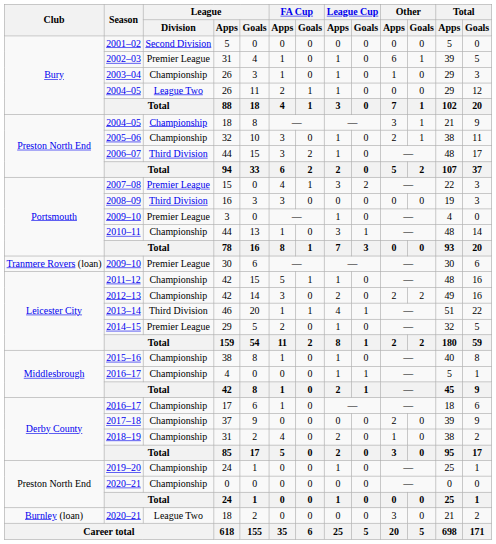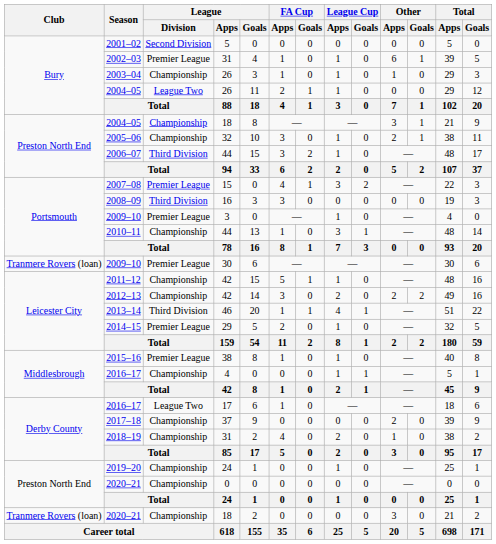 <table class=wikitable style=text-align:center>
 <tr>
 <th rowspan=2>Club</th>
 <th rowspan=2>Season</th>
 <th colspan=3>League</th>
 <th colspan=2><a href='#'>FA Cup</a></th>
 <th colspan=2><a href='#'>League Cup</a></th>
 <th colspan=2>Other</th>
 <th colspan=2>Total</th>
 </tr>
 <tr>
 <th>Division</th>
 <th>Apps</th>
 <th>Goals</th>
 <th>Apps</th>
 <th>Goals</th>
 <th>Apps</th>
 <th>Goals</th>
 <th>Apps</th>
 <th>Goals</th>
 <th>Apps</th>
 <th>Goals</th>
 </tr>
 <tr>
 <td rowspan=5><a href='#'>Bury</a></td>
 <td><a href='#'>2001–02</a></td>
 <td><a href='#'>Second Division</a></td>
 <td>5</td>
 <td>0</td>
 <td>0</td>
 <td>0</td>
 <td>0</td>
 <td>0</td>
 <td>0</td>
 <td>0</td>
 <td>5</td>
 <td>0</td>
 </tr>
 <tr>
 <td><a href='#'>2002–03</a></td>
 <td>Premier League</td>
 <td>31</td>
 <td>4</td>
 <td>1</td>
 <td>0</td>
 <td>1</td>
 <td>0</td>
 <td>6</td>
 <td>1</td>
 <td>39</td>
 <td>5</td>
 </tr>
 <tr>
 <td><a href='#'>2003–04</a></td>
 <td>Championship</td>
 <td>26</td>
 <td>3</td>
 <td>1</td>
 <td>0</td>
 <td>1</td>
 <td>0</td>
 <td>1</td>
 <td>0</td>
 <td>29</td>
 <td>3</td>
 </tr>
 <tr>
 <td><a href='#'>2004–05</a></td>
 <td><a href='#'>League Two</a></td>
 <td>26</td>
 <td>11</td>
 <td>2</td>
 <td>1</td>
 <td>1</td>
 <td>0</td>
 <td>0</td>
 <td>0</td>
 <td>29</td>
 <td>12</td>
 </tr>
 <tr>
 <th colspan=2>Total</th>
 <th>88</th>
 <th>18</th>
 <th>4</th>
 <th>1</th>
 <th>3</th>
 <th>0</th>
 <th>7</th>
 <th>1</th>
 <th>102</th>
 <th>20</th>
 </tr>
 <tr>
 <td rowspan=4><a href='#'>Preston North End</a></td>
 <td><a href='#'>2004–05</a></td>
 <td><a href='#'>Championship</a></td>
 <td>18</td>
 <td>8</td>
 <td colspan=2>—</td>
 <td colspan=2>—</td>
 <td>3</td>
 <td>1</td>
 <td>21</td>
 <td>9</td>
 </tr>
 <tr>
 <td><a href='#'>2005–06</a></td>
 <td>Championship</td>
 <td>32</td>
 <td>10</td>
 <td>3</td>
 <td>0</td>
 <td>1</td>
 <td>0</td>
 <td>2</td>
 <td>1</td>
 <td>38</td>
 <td>11</td>
 </tr>
 <tr>
 <td><a href='#'>2006–07</a></td>
 <td><a href='#'>Third Division</a></td>
 <td>44</td>
 <td>15</td>
 <td>3</td>
 <td>2</td>
 <td>1</td>
 <td>0</td>
 <td colspan=2>—</td>
 <td>48</td>
 <td>17</td>
 </tr>
 <tr>
 <th colspan=2>Total</th>
 <th>94</th>
 <th>33</th>
 <th>6</th>
 <th>2</th>
 <th>2</th>
 <th>0</th>
 <th>5</th>
 <th>2</th>
 <th>107</th>
 <th>37</th>
 </tr>
 <tr>
 <td rowspan=5><a href='#'>Portsmouth</a></td>
 <td><a href='#'>2007–08</a></td>
 <td><a href='#'>Premier League</a></td>
 <td>15</td>
 <td>0</td>
 <td>4</td>
 <td>1</td>
 <td>3</td>
 <td>2</td>
 <td colspan=2>—</td>
 <td>22</td>
 <td>3</td>
 </tr>
 <tr>
 <td><a href='#'>2008–09</a></td>
 <td><a href='#'>Third Division</a></td>
 <td>16</td>
 <td>3</td>
 <td>3</td>
 <td>0</td>
 <td>0</td>
 <td>0</td>
 <td>0</td>
 <td>0</td>
 <td>19</td>
 <td>3</td>
 </tr>
 <tr>
 <td><a href='#'>2009–10</a></td>
 <td>Premier League</td>
 <td>3</td>
 <td>0</td>
 <td colspan=2>—</td>
 <td>1</td>
 <td>0</td>
 <td colspan=2>—</td>
 <td>4</td>
 <td>0</td>
 </tr>
 <tr>
 <td><a href='#'>2010–11</a></td>
 <td>Championship</td>
 <td>44</td>
 <td>13</td>
 <td>1</td>
 <td>0</td>
 <td>3</td>
 <td>1</td>
 <td colspan=2>—</td>
 <td>48</td>
 <td>14</td>
 </tr>
 <tr>
 <th colspan=2>Total</th>
 <th>78</th>
 <th>16</th>
 <th>8</th>
 <th>1</th>
 <th>7</th>
 <th>3</th>
 <th>0</th>
 <th>0</th>
 <th>93</th>
 <th>20</th>
 </tr>
 <tr>
 <td><a href='#'>Tranmere Rovers</a> (loan)</td>
 <td><a href='#'>2009–10</a></td>
 <td>Premier League</td>
 <td>30</td>
 <td>6</td>
 <td colspan=2>—</td>
 <td colspan=2>—</td>
 <td colspan=2>—</td>
 <td>30</td>
 <td>6</td>
 </tr>
 <tr>
 <td rowspan=5><a href='#'>Leicester City</a></td>
 <td><a href='#'>2011–12</a></td>
 <td>Championship</td>
 <td>42</td>
 <td>15</td>
 <td>5</td>
 <td>1</td>
 <td>1</td>
 <td>0</td>
 <td colspan=2>—</td>
 <td>48</td>
 <td>16</td>
 </tr>
 <tr>
 <td><a href='#'>2012–13</a></td>
 <td>Championship</td>
 <td>42</td>
 <td>14</td>
 <td>3</td>
 <td>0</td>
 <td>2</td>
 <td>0</td>
 <td>2</td>
 <td>2</td>
 <td>49</td>
 <td>16</td>
 </tr>
 <tr>
 <td><a href='#'>2013–14</a></td>
 <td>Third Division</td>
 <td>46</td>
 <td>20</td>
 <td>1</td>
 <td>1</td>
 <td>4</td>
 <td>1</td>
 <td colspan=2>—</td>
 <td>51</td>
 <td>22</td>
 </tr>
 <tr>
 <td><a href='#'>2014–15</a></td>
 <td>Premier League</td>
 <td>29</td>
 <td>5</td>
 <td>2</td>
 <td>0</td>
 <td>1</td>
 <td>0</td>
 <td colspan=2>—</td>
 <td>32</td>
 <td>5</td>
 </tr>
 <tr>
 <th colspan=2>Total</th>
 <th>159</th>
 <th>54</th>
 <th>11</th>
 <th>2</th>
 <th>8</th>
 <th>1</th>
 <th>2</th>
 <th>2</th>
 <th>180</th>
 <th>59</th>
 </tr>
 <tr>
 <td rowspan=3><a href='#'>Middlesbrough</a></td>
 <td><a href='#'>2015–16</a></td>
-<td>Championship</td>
+<td>Premier League</td>
 <td>38</td>
 <td>8</td>
 <td>1</td>
 <td>0</td>
 <td>1</td>
 <td>0</td>
 <td colspan=2>—</td>
 <td>40</td>
 <td>8</td>
 </tr>
 <tr>
 <td><a href='#'>2016–17</a></td>
 <td>Championship</td>
 <td>4</td>
 <td>0</td>
 <td>0</td>
 <td>0</td>
 <td>1</td>
 <td>1</td>
 <td colspan=2>—</td>
 <td>5</td>
 <td>1</td>
 </tr>
 <tr>
 <th colspan=2>Total</th>
 <th>42</th>
 <th>8</th>
 <th>1</th>
 <th>0</th>
 <th>2</th>
 <th>1</th>
 <th colspan=2>—</th>
 <th>45</th>
 <th>9</th>
 </tr>
 <tr>
 <td rowspan=4><a href='#'>Derby County</a></td>
 <td><a href='#'>2016–17</a></td>
-<td>Championship</td>
+<td>League Two</td>
 <td>17</td>
 <td>6</td>
 <td>1</td>
 <td>0</td>
 <td colspan=2>—</td>
 <td colspan=2>—</td>
 <td>18</td>
 <td>6</td>
 </tr>
 <tr>
 <td><a href='#'>2017–18</a></td>
 <td>Championship</td>
 <td>37</td>
 <td>9</td>
 <td>0</td>
 <td>0</td>
 <td>0</td>
 <td>0</td>
 <td>2</td>
 <td>0</td>
 <td>39</td>
 <td>9</td>
 </tr>
 <tr>
 <td><a href='#'>2018–19</a></td>
 <td>Championship</td>
 <td>31</td>
 <td>2</td>
 <td>4</td>
 <td>0</td>
 <td>2</td>
 <td>0</td>
 <td>1</td>
 <td>0</td>
 <td>38</td>
 <td>2</td>
 </tr>
 <tr>
 <th colspan=2>Total</th>
 <th>85</th>
 <th>17</th>
 <th>5</th>
 <th>0</th>
 <th>2</th>
 <th>0</th>
 <th>3</th>
 <th>0</th>
 <th>95</th>
 <th>17</th>
 </tr>
 <tr>
 <td rowspan=3>Preston North End</td>
 <td><a href='#'>2019–20</a></td>
 <td>Championship</td>
 <td>24</td>
 <td>1</td>
 <td>0</td>
 <td>0</td>
 <td>1</td>
 <td>0</td>
 <td colspan=2>—</td>
 <td>25</td>
 <td>1</td>
 </tr>
 <tr>
 <td><a href='#'>2020–21</a></td>
 <td>Championship</td>
 <td>0</td>
 <td>0</td>
 <td>0</td>
 <td>0</td>
 <td>0</td>
 <td>0</td>
 <td colspan=2>—</td>
 <td>0</td>
 <td>0</td>
 </tr>
 <tr>
 <th colspan=2>Total</th>
 <th>24</th>
 <th>1</th>
 <th>0</th>
 <th>0</th>
 <th>1</th>
 <th>0</th>
 <th>0</th>
 <th>0</th>
 <th>25</th>
 <th>1</th>
 </tr>
 <tr>
-<td><a href='#'>Burnley</a> (loan)</td>
+<td><a href='#'>Tranmere Rovers</a> (loan)</td>
 <td><a href='#'>2020–21</a></td>
-<td>League Two</td>
+<td>Championship</td>
 <td>18</td>
 <td>2</td>
 <td>0</td>
 <td>0</td>
 <td>0</td>
 <td>0</td>
 <td>3</td>
 <td>0</td>
 <td>21</td>
 <td>2</td>
 </tr>
 <tr>
 <th colspan=3>Career total</th>
 <th>618</th>
 <th>155</th>
 <th>35</th>
 <th>6</th>
 <th>25</th>
 <th>5</th>
 <th>20</th>
 <th>5</th>
 <th>698</th>
 <th>171</th>
 </tr>
 </table>
